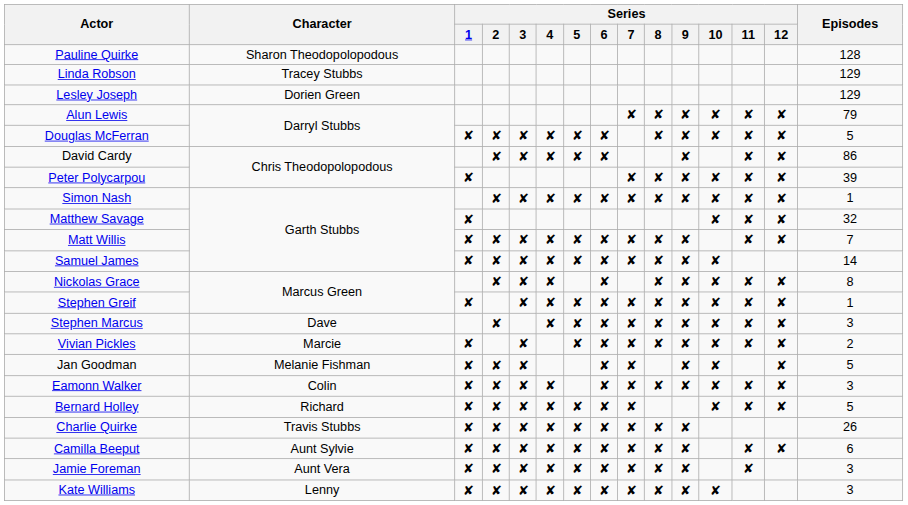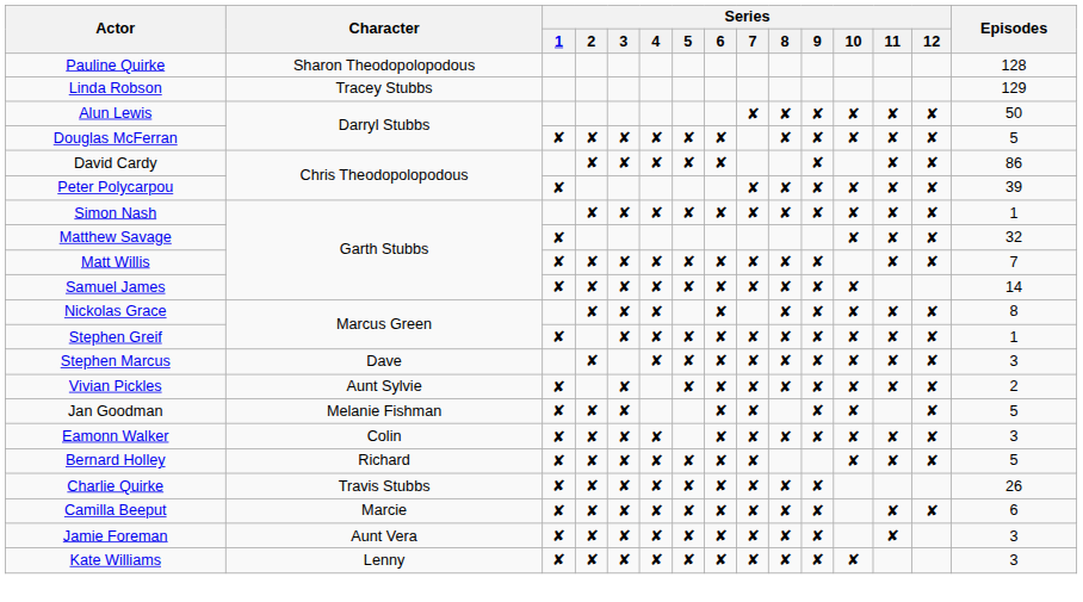 <table class="wikitable" style="width:90%; text-align:center;">
 <tr>
 <th scope="col" rowspan="2">Actor</th>
 <th scope="col" rowspan="2">Character</th>
 <th colspan="12" scope="col">Series</th>
 <th scope="col" rowspan="2">Episodes</th>
 </tr>
 <tr>
 <th scope="col"><a href='#'>1</a></th>
 <th scope="col">2</th>
 <th scope="col">3</th>
 <th scope="col">4</th>
 <th scope="col">5</th>
 <th scope="col">6</th>
 <th scope="col">7</th>
 <th scope="col">8</th>
 <th scope="col">9</th>
 <th scope="col">10</th>
 <th scope="col">11</th>
 <th scope="col">12</th>
 </tr>
 <tr>
 <td><a href='#'>Pauline Quirke</a></td>
 <td>Sharon Theodopolopodous</td>
 <td></td>
 <td></td>
 <td></td>
 <td></td>
 <td></td>
 <td></td>
 <td></td>
 <td></td>
 <td></td>
 <td></td>
 <td></td>
 <td></td>
 <td>128</td>
 </tr>
 <tr>
 <td><a href='#'>Linda Robson</a></td>
 <td>Tracey Stubbs</td>
 <td></td>
 <td></td>
 <td></td>
 <td></td>
 <td></td>
 <td></td>
 <td></td>
 <td></td>
 <td></td>
 <td></td>
 <td></td>
 <td></td>
 <td>129</td>
 </tr>
 <tr>
-<td><a href='#'>Lesley Joseph</a></td>
-<td>Dorien Green</td>
-<td></td>
-<td></td>
-<td></td>
-<td></td>
-<td></td>
-<td></td>
-<td></td>
-<td></td>
-<td></td>
-<td></td>
-<td></td>
-<td></td>
-<td>129</td>
-</tr>
-<tr>
 <td><a href='#'>Alun Lewis</a></td>
 <td rowspan="2">Darryl Stubbs</td>
 <td></td>
 <td></td>
 <td></td>
 <td></td>
 <td></td>
 <td></td>
 <td align="center">✘</td>
 <td align="center">✘</td>
 <td align="center">✘</td>
 <td align="center">✘</td>
 <td align="center">✘</td>
 <td align="center">✘</td>
-<td>79</td>
+<td>50</td>
 </tr>
 <tr>
 <td><a href='#'>Douglas McFerran</a></td>
 <td align="center">✘</td>
 <td align="center">✘</td>
 <td align="center">✘</td>
 <td align="center">✘</td>
 <td align="center">✘</td>
 <td align="center">✘</td>
 <td></td>
 <td align="center">✘</td>
 <td align="center">✘</td>
 <td align="center">✘</td>
 <td align="center">✘</td>
 <td align="center">✘</td>
 <td>5</td>
 </tr>
 <tr>
 <td>David Cardy</td>
 <td rowspan="2">Chris Theodopolopodous</td>
 <td></td>
 <td align="center">✘</td>
 <td align="center">✘</td>
 <td align="center">✘</td>
 <td align="center">✘</td>
 <td align="center">✘</td>
 <td></td>
 <td></td>
 <td align="center">✘</td>
 <td></td>
 <td align="center">✘</td>
 <td align="center">✘</td>
 <td>86</td>
 </tr>
 <tr>
 <td><a href='#'>Peter Polycarpou</a></td>
 <td align="center">✘</td>
 <td></td>
 <td></td>
 <td></td>
 <td></td>
 <td></td>
 <td align="center">✘</td>
 <td align="center">✘</td>
 <td align="center">✘</td>
 <td align="center">✘</td>
 <td align="center">✘</td>
 <td align="center">✘</td>
 <td>39</td>
 </tr>
 <tr>
 <td><a href='#'>Simon Nash</a></td>
 <td rowspan="4">Garth Stubbs</td>
 <td></td>
 <td align="center">✘</td>
 <td align="center">✘</td>
 <td align="center">✘</td>
 <td align="center">✘</td>
 <td align="center">✘</td>
 <td align="center">✘</td>
 <td align="center">✘</td>
 <td align="center">✘</td>
 <td align="center">✘</td>
 <td align="center">✘</td>
 <td align="center">✘</td>
 <td>1</td>
 </tr>
 <tr>
 <td><a href='#'>Matthew Savage</a></td>
 <td align="center">✘</td>
 <td></td>
 <td></td>
 <td></td>
 <td></td>
 <td></td>
 <td></td>
 <td></td>
 <td></td>
 <td align="center">✘</td>
 <td align="center">✘</td>
 <td align="center">✘</td>
 <td>32</td>
 </tr>
 <tr>
 <td><a href='#'>Matt Willis</a></td>
 <td align="center">✘</td>
 <td align="center">✘</td>
 <td align="center">✘</td>
 <td align="center">✘</td>
 <td align="center">✘</td>
 <td align="center">✘</td>
 <td align="center">✘</td>
 <td align="center">✘</td>
 <td align="center">✘</td>
 <td></td>
 <td align="center">✘</td>
 <td align="center">✘</td>
 <td>7</td>
 </tr>
 <tr>
 <td><a href='#'>Samuel James</a></td>
 <td align="center">✘</td>
 <td align="center">✘</td>
 <td align="center">✘</td>
 <td align="center">✘</td>
 <td align="center">✘</td>
 <td align="center">✘</td>
 <td align="center">✘</td>
 <td align="center">✘</td>
 <td align="center">✘</td>
 <td align="center">✘</td>
 <td></td>
 <td></td>
 <td>14</td>
 </tr>
 <tr>
 <td><a href='#'>Nickolas Grace</a></td>
 <td rowspan="2">Marcus Green</td>
 <td></td>
 <td align="center">✘</td>
 <td align="center">✘</td>
 <td align="center">✘</td>
 <td></td>
 <td align="center">✘</td>
 <td></td>
 <td align="center">✘</td>
 <td align="center">✘</td>
 <td align="center">✘</td>
 <td align="center">✘</td>
 <td align="center">✘</td>
 <td>8</td>
 </tr>
 <tr>
 <td><a href='#'>Stephen Greif</a></td>
 <td align="center">✘</td>
 <td></td>
 <td align="center">✘</td>
 <td align="center">✘</td>
 <td align="center">✘</td>
 <td align="center">✘</td>
 <td align="center">✘</td>
 <td align="center">✘</td>
 <td align="center">✘</td>
 <td align="center">✘</td>
 <td align="center">✘</td>
 <td align="center">✘</td>
 <td>1</td>
 </tr>
 <tr>
 <td><a href='#'>Stephen Marcus</a></td>
 <td>Dave</td>
 <td></td>
 <td align="center">✘</td>
 <td></td>
 <td align="center">✘</td>
 <td align="center">✘</td>
 <td align="center">✘</td>
 <td align="center">✘</td>
 <td align="center">✘</td>
 <td align="center">✘</td>
 <td align="center">✘</td>
 <td align="center">✘</td>
 <td align="center">✘</td>
 <td>3</td>
 </tr>
 <tr>
 <td><a href='#'>Vivian Pickles</a></td>
-<td>Marcie</td>
+<td>Aunt Sylvie</td>
 <td align="center">✘</td>
 <td></td>
 <td align="center">✘</td>
 <td></td>
 <td align="center">✘</td>
 <td align="center">✘</td>
 <td align="center">✘</td>
 <td align="center">✘</td>
 <td align="center">✘</td>
 <td align="center">✘</td>
 <td align="center">✘</td>
 <td align="center">✘</td>
 <td>2</td>
 </tr>
 <tr>
 <td>Jan Goodman</td>
 <td>Melanie Fishman</td>
 <td align="center">✘</td>
 <td align="center">✘</td>
 <td align="center">✘</td>
 <td></td>
 <td></td>
 <td align="center">✘</td>
 <td align="center">✘</td>
 <td></td>
 <td align="center">✘</td>
 <td align="center">✘</td>
 <td></td>
 <td align="center">✘</td>
 <td>5</td>
 </tr>
 <tr>
 <td><a href='#'>Eamonn Walker</a></td>
 <td>Colin</td>
 <td align="center">✘</td>
 <td align="center">✘</td>
 <td align="center">✘</td>
 <td {align="center">✘</td>
 <td></td>
 <td align="center">✘</td>
 <td align="center">✘</td>
 <td align="center">✘</td>
 <td align="center">✘</td>
 <td align="center">✘</td>
 <td align="center">✘</td>
 <td align="center">✘</td>
 <td>3</td>
 </tr>
 <tr>
 <td><a href='#'>Bernard Holley</a></td>
 <td>Richard</td>
 <td align="center">✘</td>
 <td align="center">✘</td>
 <td align="center">✘</td>
 <td align="center">✘</td>
 <td align="center">✘</td>
 <td align="center">✘</td>
 <td align="center">✘</td>
 <td></td>
 <td></td>
 <td align="center">✘</td>
 <td align="center">✘</td>
 <td align="center">✘</td>
 <td>5</td>
 </tr>
 <tr>
 <td><a href='#'>Charlie Quirke</a></td>
 <td>Travis Stubbs</td>
 <td align="center">✘</td>
 <td align="center">✘</td>
 <td align="center">✘</td>
 <td align="center">✘</td>
 <td align="center">✘</td>
 <td align="center">✘</td>
 <td align="center">✘</td>
 <td align="center">✘</td>
 <td align="center">✘</td>
 <td></td>
 <td></td>
 <td></td>
 <td>26</td>
 </tr>
 <tr>
 <td><a href='#'>Camilla Beeput</a></td>
-<td>Aunt Sylvie</td>
+<td>Marcie</td>
 <td align="center">✘</td>
 <td align="center">✘</td>
 <td align="center">✘</td>
 <td align="center">✘</td>
 <td align="center">✘</td>
 <td align="center">✘</td>
 <td align="center">✘</td>
 <td align="center">✘</td>
 <td align="center">✘</td>
 <td></td>
 <td align="center">✘</td>
 <td align="center">✘</td>
 <td>6</td>
 </tr>
 <tr>
 <td><a href='#'>Jamie Foreman</a></td>
 <td>Aunt Vera</td>
 <td align="center">✘</td>
 <td align="center">✘</td>
 <td align="center">✘</td>
 <td align="center">✘</td>
 <td align="center">✘</td>
 <td align="center">✘</td>
 <td align="center">✘</td>
 <td align="center">✘</td>
 <td align="center">✘</td>
 <td></td>
 <td align="center">✘</td>
 <td></td>
 <td>3</td>
 </tr>
 <tr>
 <td><a href='#'>Kate Williams</a></td>
 <td>Lenny</td>
 <td align="center">✘</td>
 <td align="center">✘</td>
 <td align="center">✘</td>
 <td align="center">✘</td>
 <td align="center">✘</td>
 <td align="center">✘</td>
 <td align="center">✘</td>
 <td align="center">✘</td>
 <td align="center">✘</td>
 <td align="center">✘</td>
 <td></td>
 <td></td>
 <td>3</td>
 </tr>
 </table>
